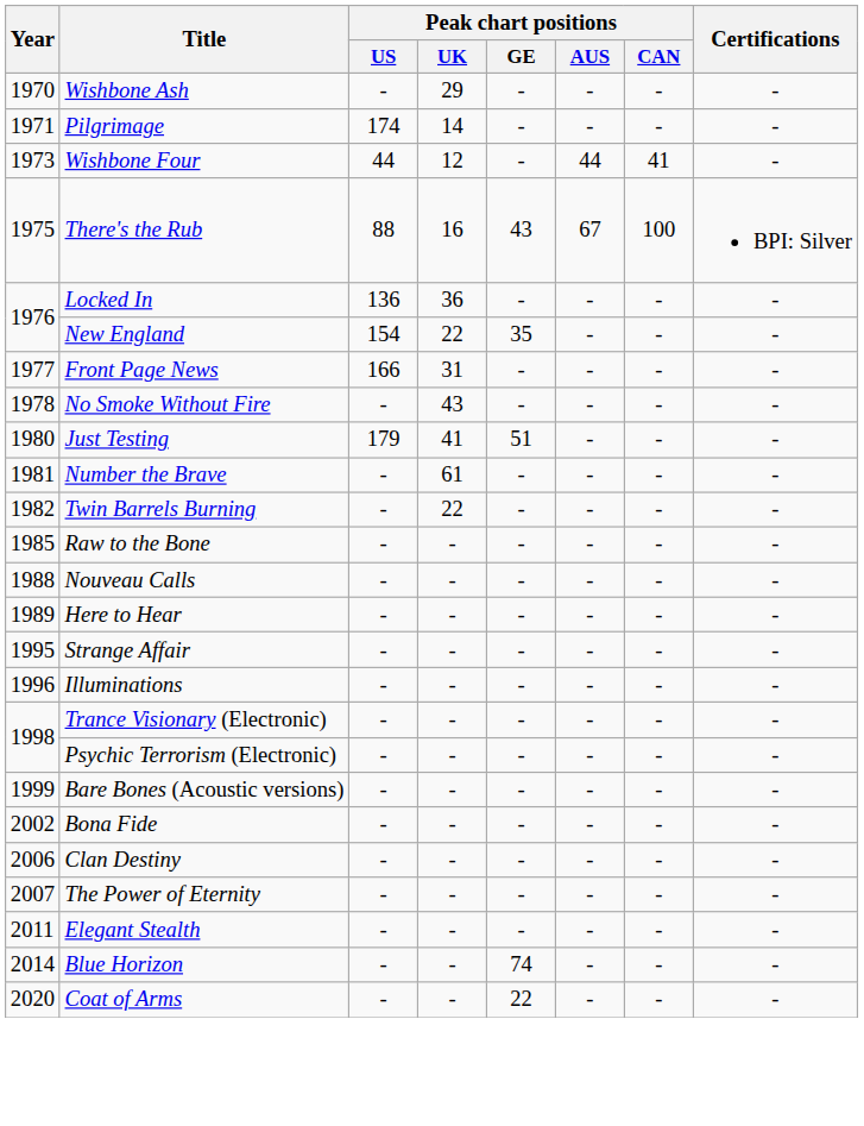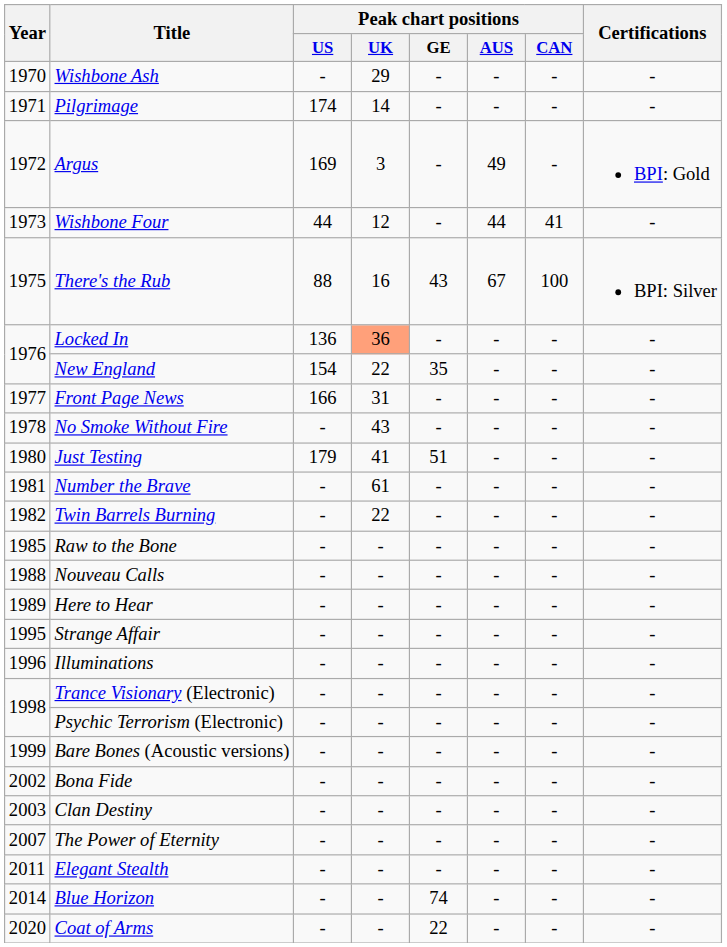 <table class="wikitable">
 <tr>
 <th scope="col" rowspan="2">Year</th>
 <th scope="col" rowspan="2">Title</th>
 <th colspan="5" scope="col">Peak chart positions</th>
 <th scope="col" rowspan="2">Certifications</th>
 </tr>
 <tr>
 <th scope="col" style="width:3em;font-size:90%"><a href='#'>US</a><br></th>
 <th scope="col" style="width:3em;font-size:90%"><a href='#'>UK</a><br></th>
 <th scope="col" style="width:3em;font-size:90%">GE <br></th>
 <th scope="col" style="width:3em;font-size:90%"><a href='#'>AUS</a><br></th>
 <th scope="col" style="width:3em;font-size:90%"><a href='#'>CAN</a></th>
 </tr>
 <tr>
 <td>1970</td>
 <td><em><a href='#'>Wishbone Ash</a></em></td>
 <td style="text-align:center;">-</td>
 <td style="text-align:center;">29</td>
 <td style="text-align:center;">-</td>
 <td style="text-align:center;">-</td>
 <td style="text-align:center;">-</td>
 <td style="text-align:center;">-</td>
 </tr>
 <tr>
 <td>1971</td>
 <td><em><a href='#'>Pilgrimage</a></em></td>
 <td style="text-align:center;">174</td>
 <td style="text-align:center;">14</td>
 <td style="text-align:center;">-</td>
 <td style="text-align:center;">-</td>
 <td style="text-align:center;">-</td>
 <td style="text-align:center;">-</td>
 </tr>
 <tr>
+<td>1972</td>
+<td><em><a href='#'>Argus</a></em></td>
+<td style="text-align:center;">169</td>
+<td style="text-align:center;">3</td>
+<td style="text-align:center;">-</td>
+<td style="text-align:center;">49</td>
+<td style="text-align:center;">-</td>
+<td><br><ul><li><a href='#'>BPI</a>: Gold</li></ul></td>
+</tr>
+<tr>
 <td>1973</td>
 <td><em><a href='#'>Wishbone Four</a></em></td>
 <td style="text-align:center;">44</td>
 <td style="text-align:center;">12</td>
 <td style="text-align:center;">-</td>
 <td style="text-align:center;">44</td>
 <td style="text-align:center;">41</td>
 <td style="text-align:center;">-</td>
 </tr>
 <tr>
 <td>1975</td>
 <td><em><a href='#'>There's the Rub</a></em></td>
 <td style="text-align:center;">88</td>
 <td style="text-align:center;">16</td>
 <td style="text-align:center;">43</td>
 <td style="text-align:center;">67</td>
 <td style="text-align:center;">100</td>
 <td><br><ul><li>BPI: Silver</li></ul></td>
 </tr>
 <tr>
 <td rowspan="2">1976</td>
 <td><em><a href='#'>Locked In</a></em></td>
 <td style="text-align:center;">136</td>
-<td style="text-align:center;">36</td>
+<td style="background: lightsalmon; text-align:center;">36</td>
 <td style="text-align:center;">-</td>
 <td style="text-align:center;">-</td>
 <td style="text-align:center;">-</td>
 <td style="text-align:center;">-</td>
 </tr>
 <tr>
 <td><em><a href='#'>New England</a></em></td>
 <td style="text-align:center;">154</td>
 <td style="text-align:center;">22</td>
 <td style="text-align:center;">35</td>
 <td style="text-align:center;">-</td>
 <td style="text-align:center;">-</td>
 <td style="text-align:center;">-</td>
 </tr>
 <tr>
 <td>1977</td>
 <td><em><a href='#'>Front Page News</a></em></td>
 <td style="text-align:center;">166</td>
 <td style="text-align:center;">31</td>
 <td style="text-align:center;">-</td>
 <td style="text-align:center;">-</td>
 <td style="text-align:center;">-</td>
 <td style="text-align:center;">-</td>
 </tr>
 <tr>
 <td>1978</td>
 <td><em><a href='#'>No Smoke Without Fire</a></em></td>
 <td style="text-align:center;">-</td>
 <td style="text-align:center;">43</td>
 <td style="text-align:center;">-</td>
 <td style="text-align:center;">-</td>
 <td style="text-align:center;">-</td>
 <td style="text-align:center;">-</td>
 </tr>
 <tr>
 <td>1980</td>
 <td><em><a href='#'>Just Testing</a></em></td>
 <td style="text-align:center;">179</td>
 <td style="text-align:center;">41</td>
 <td style="text-align:center;">51</td>
 <td style="text-align:center;">-</td>
 <td style="text-align:center;">-</td>
 <td style="text-align:center;">-</td>
 </tr>
 <tr>
 <td>1981</td>
 <td><em><a href='#'>Number the Brave</a></em></td>
 <td style="text-align:center;">-</td>
 <td style="text-align:center;">61</td>
 <td style="text-align:center;">-</td>
 <td style="text-align:center;">-</td>
 <td style="text-align:center;">-</td>
 <td style="text-align:center;">-</td>
 </tr>
 <tr>
 <td>1982</td>
 <td><em><a href='#'>Twin Barrels Burning</a></em></td>
 <td style="text-align:center;">-</td>
 <td style="text-align:center;">22</td>
 <td style="text-align:center;">-</td>
 <td style="text-align:center;">-</td>
 <td style="text-align:center;">-</td>
 <td style="text-align:center;">-</td>
 </tr>
 <tr>
 <td>1985</td>
 <td><em>Raw to the Bone</em></td>
 <td style="text-align:center;">-</td>
 <td style="text-align:center;">-</td>
 <td style="text-align:center;">-</td>
 <td style="text-align:center;">-</td>
 <td style="text-align:center;">-</td>
 <td style="text-align:center;">-</td>
 </tr>
 <tr>
 <td>1988</td>
 <td><em>Nouveau Calls</em></td>
 <td style="text-align:center;">-</td>
 <td style="text-align:center;">-</td>
 <td style="text-align:center;">-</td>
 <td style="text-align:center;">-</td>
 <td style="text-align:center;">-</td>
 <td style="text-align:center;">-</td>
 </tr>
 <tr>
 <td>1989</td>
 <td><em>Here to Hear</em></td>
 <td style="text-align:center;">-</td>
 <td style="text-align:center;">-</td>
 <td style="text-align:center;">-</td>
 <td style="text-align:center;">-</td>
 <td style="text-align:center;">-</td>
 <td style="text-align:center;">-</td>
 </tr>
 <tr>
 <td>1995</td>
 <td><em>Strange Affair</em></td>
 <td style="text-align:center;">-</td>
 <td style="text-align:center;">-</td>
 <td style="text-align:center;">-</td>
 <td style="text-align:center;">-</td>
 <td style="text-align:center;">-</td>
 <td style="text-align:center;">-</td>
 </tr>
 <tr>
 <td>1996</td>
 <td><em>Illuminations</em></td>
 <td style="text-align:center;">-</td>
 <td style="text-align:center;">-</td>
 <td style="text-align:center;">-</td>
 <td style="text-align:center;">-</td>
 <td style="text-align:center;">-</td>
 <td style="text-align:center;">-</td>
 </tr>
 <tr>
 <td rowspan="2">1998</td>
 <td><em><a href='#'>Trance Visionary</a></em>   (Electronic)</td>
 <td style="text-align:center;">-</td>
 <td style="text-align:center;">-</td>
 <td style="text-align:center;">-</td>
 <td style="text-align:center;">-</td>
 <td style="text-align:center;">-</td>
 <td style="text-align:center;">-</td>
 </tr>
 <tr>
 <td><em>Psychic Terrorism</em>   (Electronic)</td>
 <td style="text-align:center;">-</td>
 <td style="text-align:center;">-</td>
 <td style="text-align:center;">-</td>
 <td style="text-align:center;">-</td>
 <td style="text-align:center;">-</td>
 <td style="text-align:center;">-</td>
 </tr>
 <tr>
 <td>1999</td>
 <td><em>Bare Bones</em>  (Acoustic versions)</td>
 <td style="text-align:center;">-</td>
 <td style="text-align:center;">-</td>
 <td style="text-align:center;">-</td>
 <td style="text-align:center;">-</td>
 <td style="text-align:center;">-</td>
 <td style="text-align:center;">-</td>
 </tr>
 <tr>
 <td>2002</td>
 <td><em>Bona Fide</em></td>
 <td style="text-align:center;">-</td>
 <td style="text-align:center;">-</td>
 <td style="text-align:center;">-</td>
 <td style="text-align:center;">-</td>
 <td style="text-align:center;">-</td>
 <td style="text-align:center;">-</td>
 </tr>
 <tr>
-<td>2006</td>
+<td>2003</td>
 <td><em>Clan Destiny</em></td>
 <td style="text-align:center;">-</td>
 <td style="text-align:center;">-</td>
 <td style="text-align:center;">-</td>
 <td style="text-align:center;">-</td>
 <td style="text-align:center;">-</td>
 <td style="text-align:center;">-</td>
 </tr>
 <tr>
 <td>2007</td>
 <td><em>The Power of Eternity</em></td>
 <td style="text-align:center;">-</td>
 <td style="text-align:center;">-</td>
 <td style="text-align:center;">-</td>
 <td style="text-align:center;">-</td>
 <td style="text-align:center;">-</td>
 <td style="text-align:center;">-</td>
 </tr>
 <tr>
 <td>2011</td>
 <td><em><a href='#'>Elegant Stealth</a></em></td>
 <td style="text-align:center;">-</td>
 <td style="text-align:center;">-</td>
 <td style="text-align:center;">-</td>
 <td style="text-align:center;">-</td>
 <td style="text-align:center;">-</td>
 <td style="text-align:center;">-</td>
 </tr>
 <tr>
 <td>2014</td>
 <td><em><a href='#'>Blue Horizon</a></em></td>
 <td style="text-align:center;">-</td>
 <td style="text-align:center;">-</td>
 <td style="text-align:center;">74</td>
 <td style="text-align:center;">-</td>
 <td style="text-align:center;">-</td>
 <td style="text-align:center;">-</td>
 </tr>
 <tr>
 <td>2020</td>
 <td><em><a href='#'>Coat of Arms</a></em></td>
 <td style="text-align:center;">-</td>
 <td style="text-align:center;">-</td>
 <td style="text-align:center;">22</td>
 <td style="text-align:center;">-</td>
 <td style="text-align:center;">-</td>
 <td style="text-align:center;">-</td>
 </tr>
 </table>
